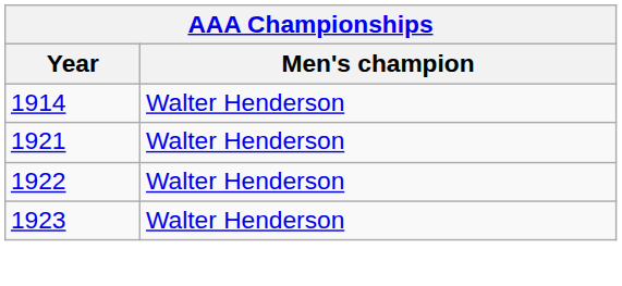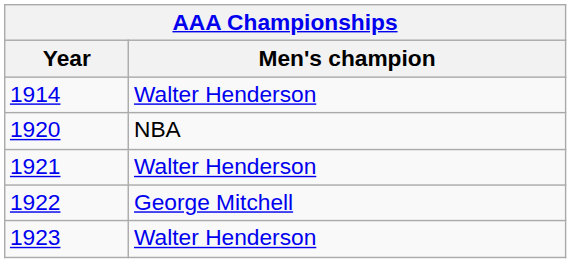 <table class="wikitable">
 <tr>
 <th colspan="2"><a href='#'>AAA Championships</a><br></th>
 </tr>
 <tr>
 <th width=80>Year</th>
 <th width=300>Men's champion</th>
 </tr>
 <tr>
 <td><a href='#'>1914</a></td>
 <td><a href='#'>Walter Henderson</a></td>
 </tr>
 <tr>
+<td><a href='#'>1920</a></td>
+<td>NBA</td>
+</tr>
+<tr>
 <td><a href='#'>1921</a></td>
 <td><a href='#'>Walter Henderson</a></td>
 </tr>
 <tr>
 <td><a href='#'>1922</a></td>
-<td><a href='#'>Walter Henderson</a></td>
+<td><a href='#'>George Mitchell</a></td>
 </tr>
 <tr>
 <td><a href='#'>1923</a></td>
 <td><a href='#'>Walter Henderson</a></td>
 </tr>
 </table>
